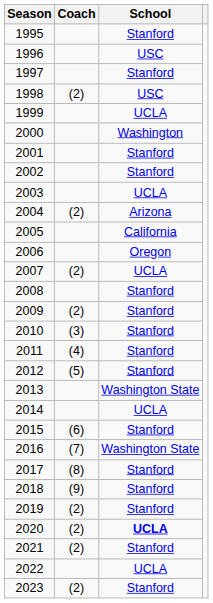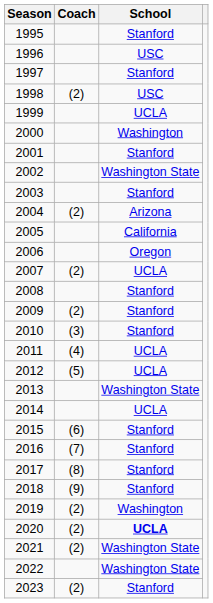 <table class="wikitable sortable" style="text-align: center;">
 <tr>
 <th>Season</th>
 <th>Coach</th>
 <th>School</th>
 <th class="unsortable"></th>
 </tr>
 <tr>
 <td>1995</td>
 <td></td>
 <td><a href='#'>Stanford</a></td>
 <td rowspan=29></td>
 </tr>
 <tr>
 <td>1996</td>
 <td></td>
 <td><a href='#'>USC</a></td>
 </tr>
 <tr>
 <td>1997</td>
 <td></td>
 <td><a href='#'>Stanford</a></td>
 </tr>
 <tr>
 <td>1998</td>
 <td> (2)</td>
 <td><a href='#'>USC</a></td>
 </tr>
 <tr>
 <td>1999</td>
 <td></td>
 <td><a href='#'>UCLA</a></td>
 </tr>
 <tr>
 <td>2000</td>
 <td></td>
 <td><a href='#'>Washington</a></td>
 </tr>
 <tr>
 <td>2001</td>
 <td></td>
 <td><a href='#'>Stanford</a></td>
 </tr>
 <tr>
 <td>2002</td>
 <td></td>
-<td><a href='#'>Stanford</a></td>
+<td><a href='#'>Washington State</a></td>
 </tr>
 <tr>
 <td>2003</td>
 <td></td>
-<td><a href='#'>UCLA</a></td>
+<td><a href='#'>Stanford</a></td>
 </tr>
 <tr>
 <td>2004</td>
 <td> (2)</td>
 <td><a href='#'>Arizona</a></td>
 </tr>
 <tr>
 <td>2005</td>
 <td></td>
 <td><a href='#'>California</a></td>
 </tr>
 <tr>
 <td>2006</td>
 <td></td>
 <td><a href='#'>Oregon</a></td>
 </tr>
 <tr>
 <td>2007</td>
 <td> (2)</td>
 <td><a href='#'>UCLA</a></td>
 </tr>
 <tr>
 <td>2008</td>
 <td></td>
 <td><a href='#'>Stanford</a></td>
 </tr>
 <tr>
 <td>2009</td>
 <td> (2)</td>
 <td><a href='#'>Stanford</a></td>
 </tr>
 <tr>
 <td>2010</td>
 <td> (3)</td>
 <td><a href='#'>Stanford</a></td>
 </tr>
 <tr>
 <td>2011</td>
 <td> (4)</td>
-<td><a href='#'>Stanford</a></td>
+<td><a href='#'>UCLA</a></td>
 </tr>
 <tr>
 <td>2012</td>
 <td> (5)</td>
-<td><a href='#'>Stanford</a></td>
+<td><a href='#'>UCLA</a></td>
 </tr>
 <tr>
 <td>2013</td>
 <td></td>
 <td><a href='#'>Washington State</a></td>
 </tr>
 <tr>
 <td>2014</td>
 <td></td>
 <td><a href='#'>UCLA</a></td>
 </tr>
 <tr>
 <td>2015</td>
 <td> (6)</td>
 <td><a href='#'>Stanford</a></td>
 </tr>
 <tr>
 <td>2016</td>
 <td> (7)</td>
-<td><a href='#'>Washington State</a></td>
+<td><a href='#'>Stanford</a></td>
 </tr>
 <tr>
 <td>2017</td>
 <td> (8)</td>
 <td><a href='#'>Stanford</a></td>
 </tr>
 <tr>
 <td>2018</td>
 <td> (9)</td>
 <td><a href='#'>Stanford</a></td>
 </tr>
 <tr>
 <td>2019</td>
 <td> (2)</td>
-<td><a href='#'>Stanford</a></td>
+<td><a href='#'>Washington</a></td>
 </tr>
 <tr>
 <td>2020</td>
 <td> (2)</td>
 <td><strong><a href='#'>UCLA</a></strong></td>
 </tr>
 <tr>
 <td>2021</td>
 <td> (2)</td>
-<td><a href='#'>Stanford</a></td>
+<td><a href='#'>Washington State</a></td>
 </tr>
 <tr>
 <td>2022</td>
 <td></td>
-<td><a href='#'>UCLA</a></td>
+<td><a href='#'>Washington State</a></td>
 </tr>
 <tr>
 <td>2023</td>
 <td> (2)</td>
 <td><a href='#'>Stanford</a></td>
 </tr>
 </table>
